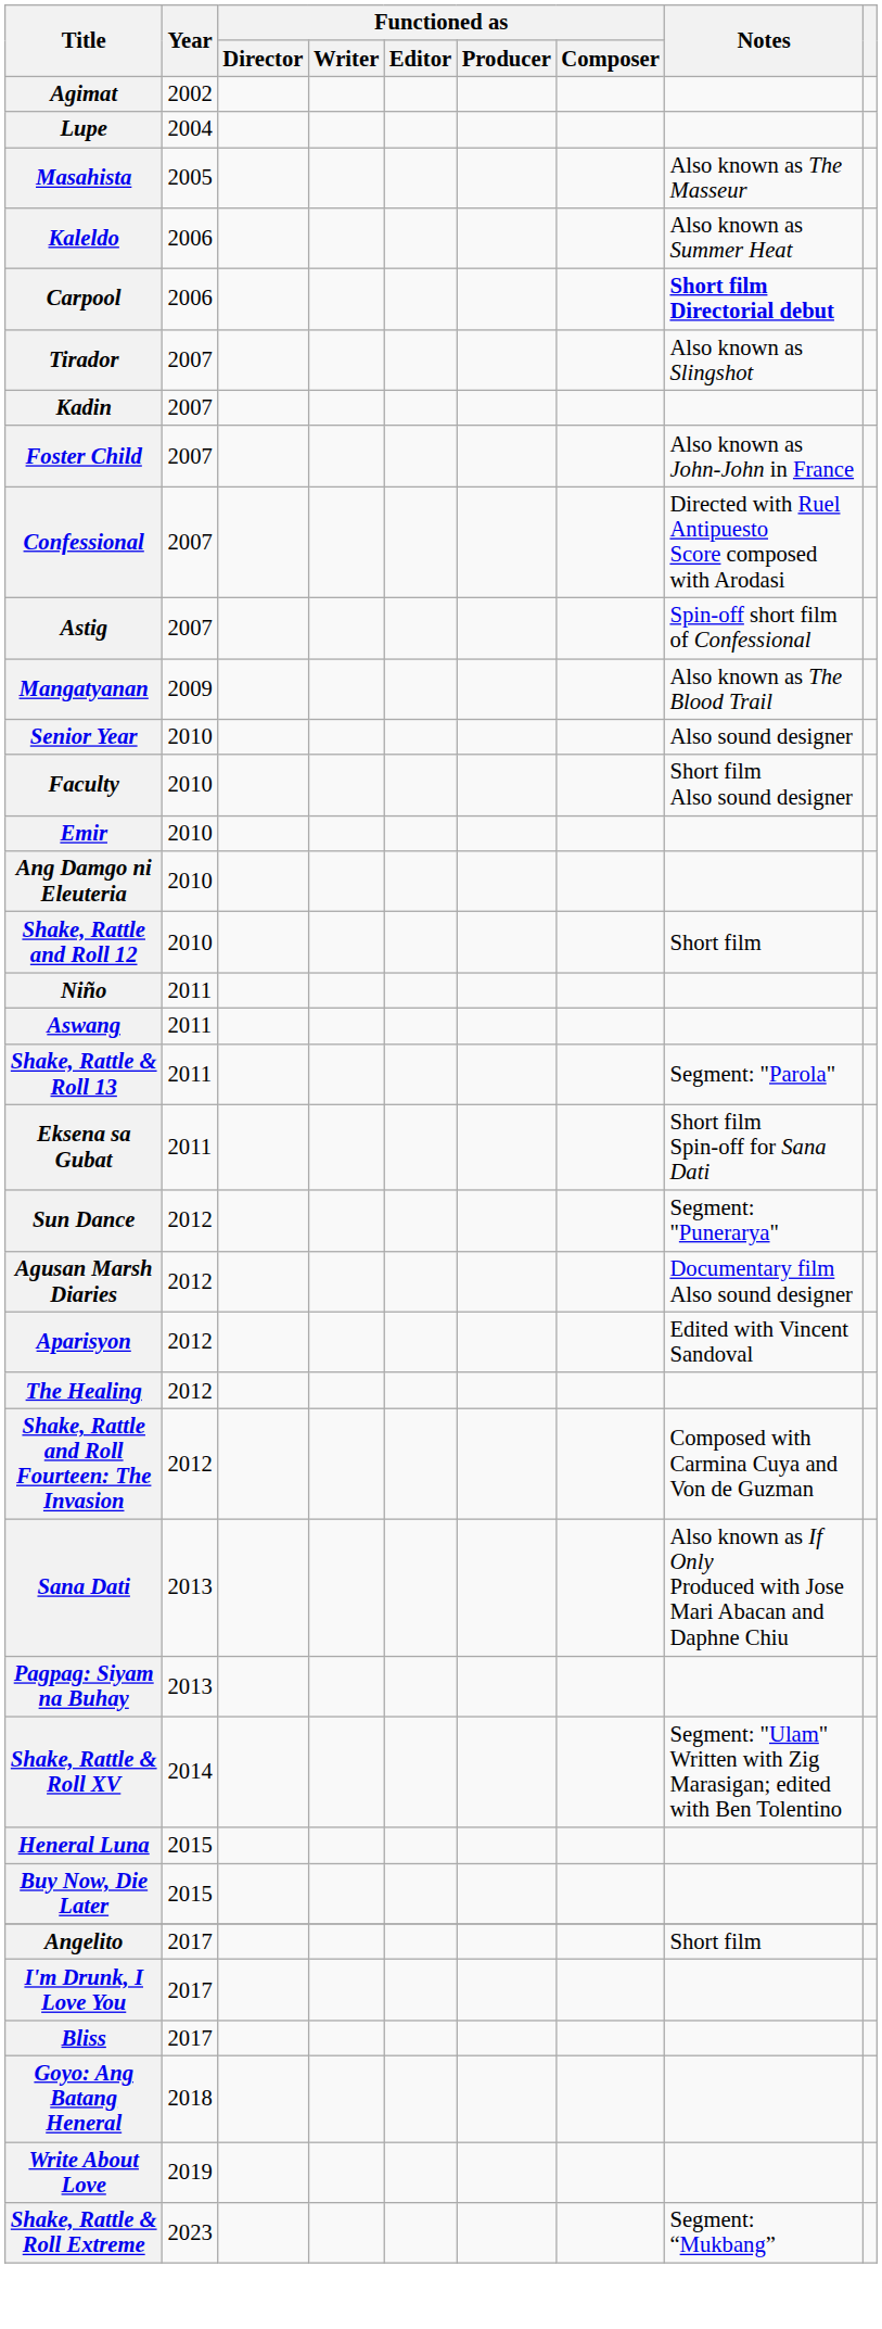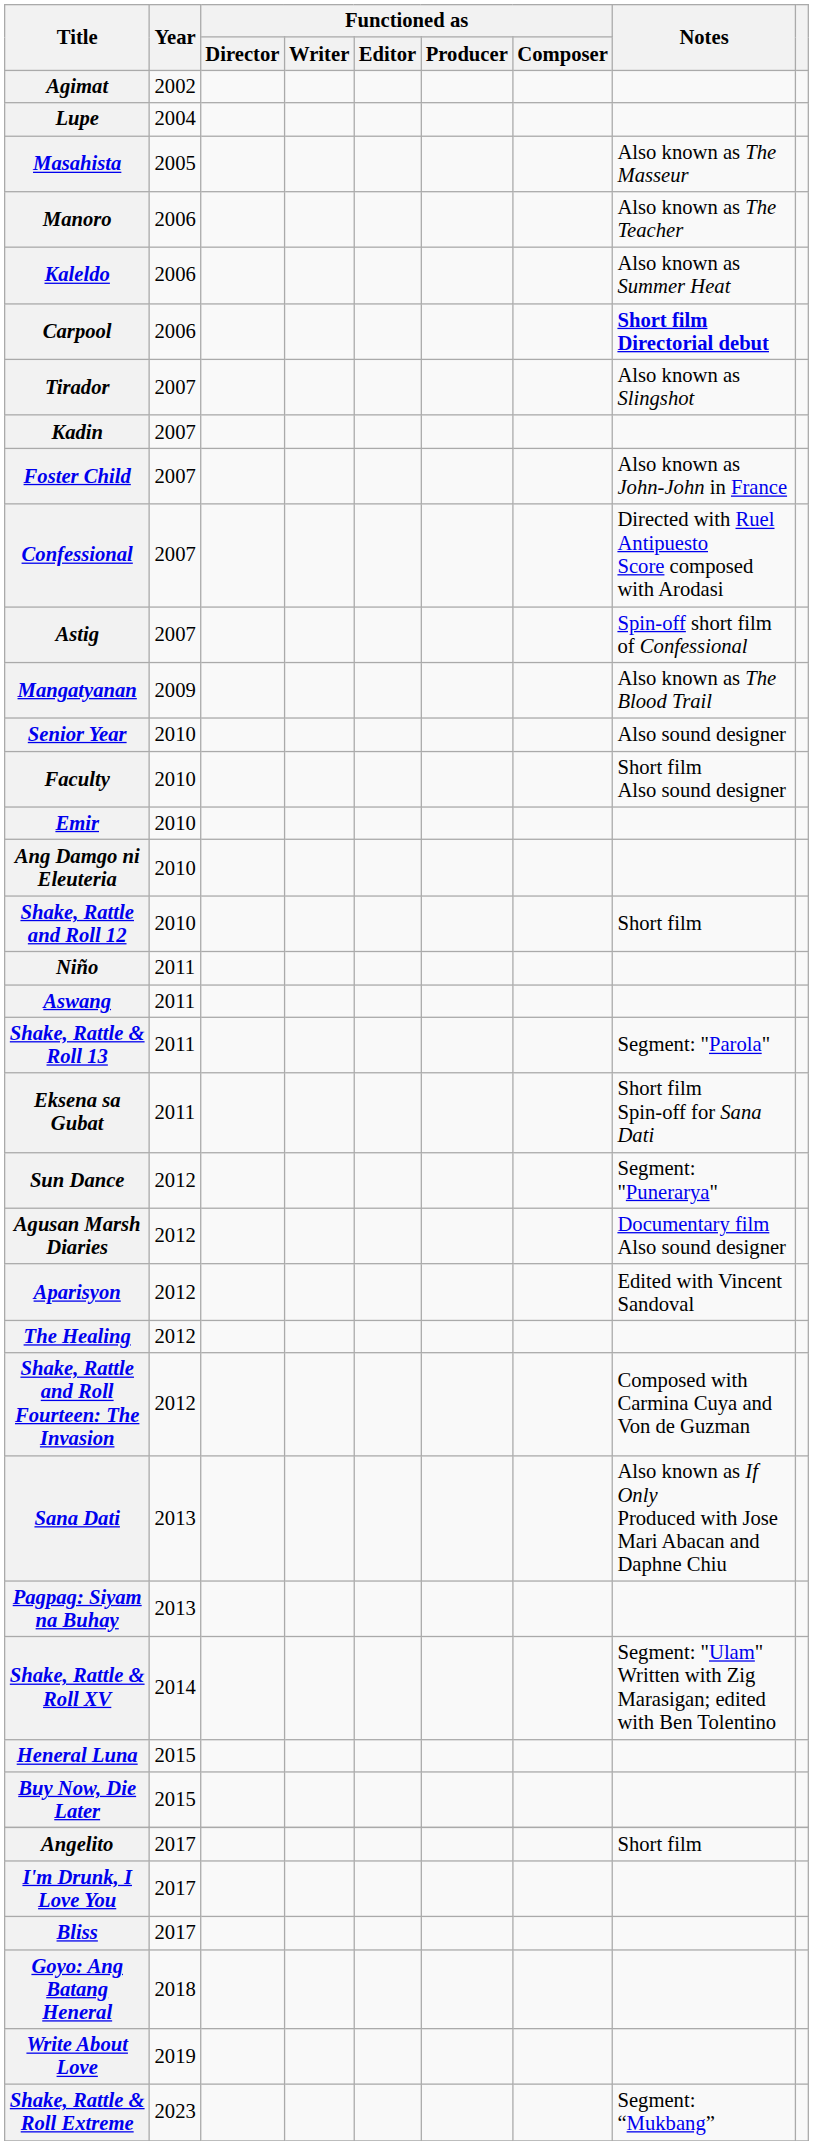 <table class="wikitable sortable plainrowheaders" style="margin-right: 0;">
 <tr>
 <th rowspan="2" scope="col" width="20%">Title</th>
 <th rowspan="2" scope="col" width="4%">Year</th>
 <th colspan="5" scope="col">Functioned as</th>
 <th rowspan="2" scope="col" width="30%" class="unsortable">Notes</th>
 <th width="2%" rowspan="2" scope="col" class="unsortable"></th>
 </tr>
 <tr>
 <th scope="col" width="6%">Director</th>
 <th scope="col" width="6%">Writer</th>
 <th scope="col" width="6%">Editor</th>
 <th scope="col" width="6%">Producer</th>
 <th scope="col" width="6%">Composer</th>
 </tr>
 <tr>
 <th scope="row"><em>Agimat</em></th>
 <td>2002</td>
 <td></td>
 <td></td>
 <td></td>
 <td></td>
 <td></td>
 <td></td>
 <td style="text-align: center;"></td>
 </tr>
 <tr>
 <th scope="row"><em>Lupe</em></th>
 <td>2004</td>
 <td></td>
 <td></td>
 <td></td>
 <td></td>
 <td></td>
 <td></td>
 <td style="text-align: center;"></td>
 </tr>
 <tr>
 <th scope="row"><em><a href='#'>Masahista</a></em></th>
 <td>2005</td>
 <td></td>
 <td></td>
 <td></td>
 <td></td>
 <td></td>
 <td>Also known as <em>The Masseur</em></td>
+<td style="text-align: center;"></td>
+</tr>
+<tr>
+<th scope="row"><em>Manoro</em></th>
+<td>2006</td>
+<td></td>
+<td></td>
+<td></td>
+<td></td>
+<td></td>
+<td>Also known as <em>The Teacher</em></td>
 <td style="text-align: center;"></td>
 </tr>
 <tr>
 <th scope="row"><em><a href='#'>Kaleldo</a></em></th>
 <td>2006</td>
 <td></td>
 <td></td>
 <td></td>
 <td></td>
 <td></td>
 <td>Also known as <em>Summer Heat</em></td>
 <td style="text-align: center;"></td>
 </tr>
 <tr>
 <th scope="row"><em>Carpool</em></th>
 <td>2006</td>
 <td></td>
 <td></td>
 <td></td>
 <td></td>
 <td></td>
 <td><strong><a href='#'>Short film</a><br><a href='#'>Directorial debut</a></strong></td>
 <td style="text-align: center;"></td>
 </tr>
 <tr>
 <th scope="row"><em>Tirador</em></th>
 <td>2007</td>
 <td></td>
 <td></td>
 <td></td>
 <td></td>
 <td></td>
 <td>Also known as <em>Slingshot</em></td>
 <td style="text-align: center;"></td>
 </tr>
 <tr>
 <th scope="row"><em>Kadin</em></th>
 <td>2007</td>
 <td></td>
 <td></td>
 <td></td>
 <td></td>
 <td></td>
 <td></td>
 <td style="text-align: center;"></td>
 </tr>
 <tr>
 <th scope="row"><em><a href='#'>Foster Child</a></em></th>
 <td>2007</td>
 <td></td>
 <td></td>
 <td></td>
 <td></td>
 <td></td>
 <td>Also known as <em>John-John</em> in <a href='#'>France</a></td>
 <td style="text-align: center;"></td>
 </tr>
 <tr>
 <th scope="row"><em><a href='#'>Confessional</a></em></th>
 <td>2007</td>
 <td></td>
 <td></td>
 <td></td>
 <td></td>
 <td></td>
 <td>Directed with <a href='#'>Ruel Antipuesto</a><br><a href='#'>Score</a> composed with Arodasi</td>
 <td style="text-align: center;"></td>
 </tr>
 <tr>
 <th scope="row"><em>Astig</em></th>
 <td>2007</td>
 <td></td>
 <td></td>
 <td></td>
 <td></td>
 <td></td>
 <td><a href='#'>Spin-off</a> short film of <em>Confessional</em></td>
 <td style="text-align: center;"></td>
 </tr>
 <tr>
 <th scope="row"><em><a href='#'>Mangatyanan</a></em></th>
 <td>2009</td>
 <td></td>
 <td></td>
 <td></td>
 <td></td>
 <td></td>
 <td>Also known as <em>The Blood Trail</em></td>
 <td style="text-align: center;"></td>
 </tr>
 <tr>
 <th scope="row"><em><a href='#'>Senior Year</a></em></th>
 <td>2010</td>
 <td></td>
 <td></td>
 <td></td>
 <td></td>
 <td></td>
 <td>Also sound designer</td>
 <td style="text-align: center;"></td>
 </tr>
 <tr>
 <th scope="row"><em>Faculty</em></th>
 <td>2010</td>
 <td></td>
 <td></td>
 <td></td>
 <td></td>
 <td></td>
 <td>Short film<br>Also sound designer</td>
 <td style="text-align: center;"></td>
 </tr>
 <tr>
 <th scope="row"><em><a href='#'>Emir</a></em></th>
 <td>2010</td>
 <td></td>
 <td></td>
 <td></td>
 <td></td>
 <td></td>
 <td></td>
 <td style="text-align: center;"></td>
 </tr>
 <tr>
 <th scope="row"><em>Ang Damgo ni Eleuteria</em></th>
 <td>2010</td>
 <td></td>
 <td></td>
 <td></td>
 <td></td>
 <td></td>
 <td></td>
 <td style="text-align: center;"></td>
 </tr>
 <tr>
 <th scope="row"><em><a href='#'>Shake, Rattle and Roll 12</a></em></th>
 <td>2010</td>
 <td></td>
 <td></td>
 <td></td>
 <td></td>
 <td></td>
 <td>Short film</td>
 <td style="text-align: center;"></td>
 </tr>
 <tr>
 <th scope="row"><em>Niño</em></th>
 <td>2011</td>
 <td></td>
 <td></td>
 <td></td>
 <td></td>
 <td></td>
 <td></td>
 <td style="text-align: center;"></td>
 </tr>
 <tr>
 <th scope="row"><em><a href='#'>Aswang</a></em></th>
 <td>2011</td>
 <td></td>
 <td></td>
 <td></td>
 <td></td>
 <td></td>
 <td></td>
 <td style="text-align: center;"></td>
 </tr>
 <tr>
 <th scope="row"><em><a href='#'>Shake, Rattle & Roll 13</a></em></th>
 <td>2011</td>
 <td></td>
 <td></td>
 <td></td>
 <td></td>
 <td></td>
 <td>Segment: "<a href='#'>Parola</a>"</td>
 <td style="text-align: center;"></td>
 </tr>
 <tr>
 <th scope="row"><em>Eksena sa Gubat</em></th>
 <td>2011</td>
 <td></td>
 <td></td>
 <td></td>
 <td></td>
 <td></td>
 <td>Short film<br>Spin-off for <em>Sana Dati</em></td>
 <td style="text-align: center;"></td>
 </tr>
 <tr>
 <th scope="row"><em>Sun Dance</em></th>
 <td>2012</td>
 <td></td>
 <td></td>
 <td></td>
 <td></td>
 <td></td>
 <td>Segment: "<a href='#'>Punerarya</a>"</td>
 <td style="text-align: center;"></td>
 </tr>
 <tr>
 <th scope="row"><em>Agusan Marsh Diaries</em></th>
 <td>2012</td>
 <td></td>
 <td></td>
 <td></td>
 <td></td>
 <td></td>
 <td><a href='#'>Documentary film</a><br>Also sound designer</td>
 <td style="text-align: center;"></td>
 </tr>
 <tr>
 <th scope="row"><em><a href='#'>Aparisyon</a></em></th>
 <td>2012</td>
 <td></td>
 <td></td>
 <td></td>
 <td></td>
 <td></td>
 <td>Edited with Vincent Sandoval</td>
 <td style="text-align: center;"></td>
 </tr>
 <tr>
 <th scope="row"><em><a href='#'>The Healing</a></em></th>
 <td>2012</td>
 <td></td>
 <td></td>
 <td></td>
 <td></td>
 <td></td>
 <td></td>
 <td style="text-align: center;"></td>
 </tr>
 <tr>
 <th scope="row"><em><a href='#'>Shake, Rattle and Roll Fourteen: The Invasion</a></em></th>
 <td>2012</td>
 <td></td>
 <td></td>
 <td></td>
 <td></td>
 <td></td>
 <td>Composed with Carmina Cuya and Von de Guzman</td>
 <td style="text-align: center;"></td>
 </tr>
 <tr>
 <th scope="row"><em><a href='#'>Sana Dati</a></em></th>
 <td>2013</td>
 <td></td>
 <td></td>
 <td></td>
 <td></td>
 <td></td>
 <td>Also known as <em>If Only</em><br>Produced with Jose Mari Abacan and Daphne Chiu</td>
 <td style="text-align: center;"></td>
 </tr>
 <tr>
 <th scope="row"><em><a href='#'>Pagpag: Siyam na Buhay</a></em></th>
 <td>2013</td>
 <td></td>
 <td></td>
 <td></td>
 <td></td>
 <td></td>
 <td></td>
 <td style="text-align: center;"></td>
 </tr>
 <tr>
 <th scope="row"><em><a href='#'>Shake, Rattle & Roll XV</a></em></th>
 <td>2014</td>
 <td></td>
 <td></td>
 <td></td>
 <td></td>
 <td></td>
 <td>Segment: "<a href='#'>Ulam</a>"<br>Written with Zig Marasigan; edited with Ben Tolentino</td>
 <td style="text-align: center;"></td>
 </tr>
 <tr>
 <th scope="row"><em><a href='#'>Heneral Luna</a></em></th>
 <td>2015</td>
 <td></td>
 <td></td>
 <td></td>
 <td></td>
 <td></td>
 <td></td>
 <td style="text-align: center;"></td>
 </tr>
 <tr>
 <th scope="row"><em><a href='#'>Buy Now, Die Later</a></em></th>
 <td>2015</td>
 <td></td>
 <td></td>
 <td></td>
 <td></td>
 <td></td>
 <td></td>
 <td style="text-align: center;"></td>
 </tr>
 <tr>
 </tr>
 <tr>
 <th scope="row"><em>Angelito</em></th>
 <td>2017</td>
 <td></td>
 <td></td>
 <td></td>
 <td></td>
 <td></td>
 <td>Short film</td>
 <td style="text-align: center;"></td>
 </tr>
 <tr>
 <th scope="row"><em><a href='#'>I'm Drunk, I Love You</a></em></th>
 <td>2017</td>
 <td></td>
 <td></td>
 <td></td>
 <td></td>
 <td></td>
 <td></td>
 <td style="text-align: center;"></td>
 </tr>
 <tr>
 <th scope="row"><em><a href='#'>Bliss</a></em></th>
 <td>2017</td>
 <td></td>
 <td></td>
 <td></td>
 <td></td>
 <td></td>
 <td></td>
 <td style="text-align: center;"></td>
 </tr>
 <tr>
 <th scope="row"><em><a href='#'>Goyo: Ang Batang Heneral</a></em></th>
 <td>2018</td>
 <td></td>
 <td></td>
 <td></td>
 <td></td>
 <td></td>
 <td></td>
 <td style="text-align: center;"></td>
 </tr>
 <tr>
 <th scope="row"><em><a href='#'>Write About Love</a></em></th>
 <td>2019</td>
 <td></td>
 <td></td>
 <td></td>
 <td></td>
 <td></td>
 <td></td>
 <td style="text-align: center;"></td>
 </tr>
 <tr>
 <th scope="row"><em><a href='#'>Shake, Rattle & Roll Extreme</a></em></th>
 <td>2023</td>
 <td></td>
 <td></td>
 <td></td>
 <td></td>
 <td></td>
 <td>Segment: “<a href='#'>Mukbang</a>”</td>
 <td></td>
 </tr>
 </table>
